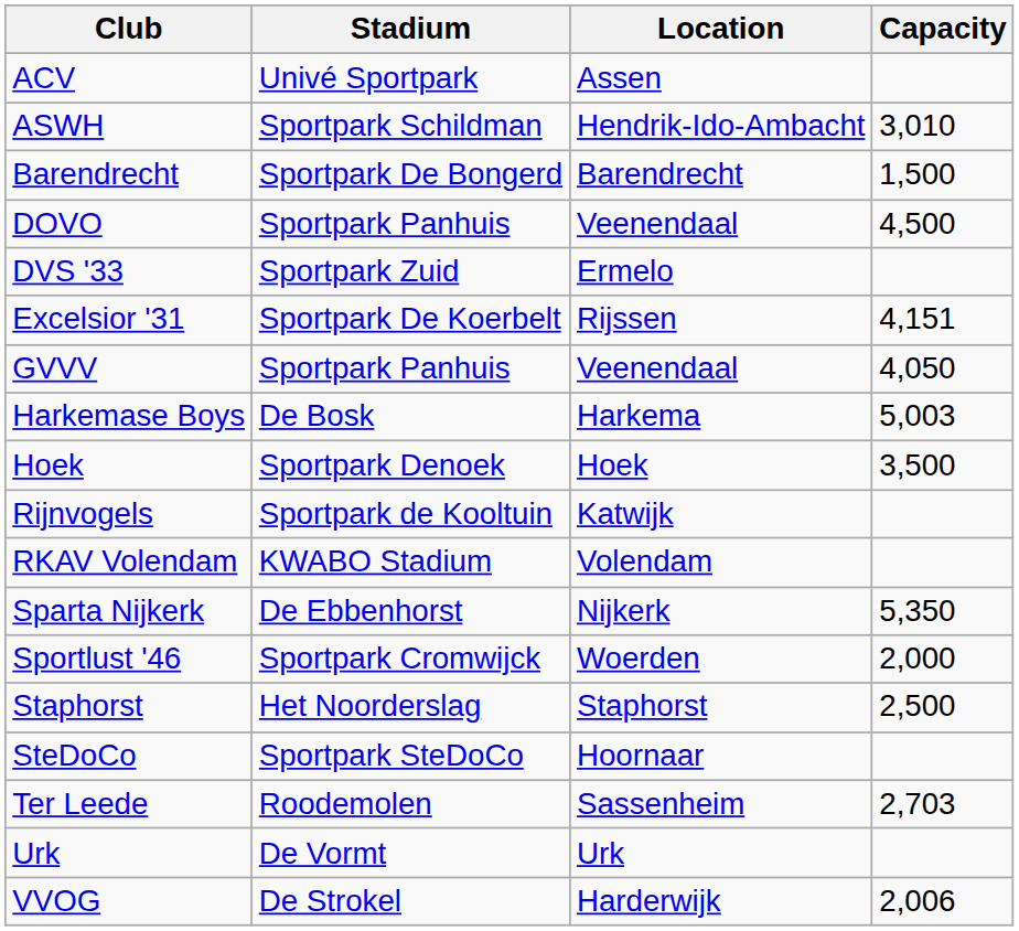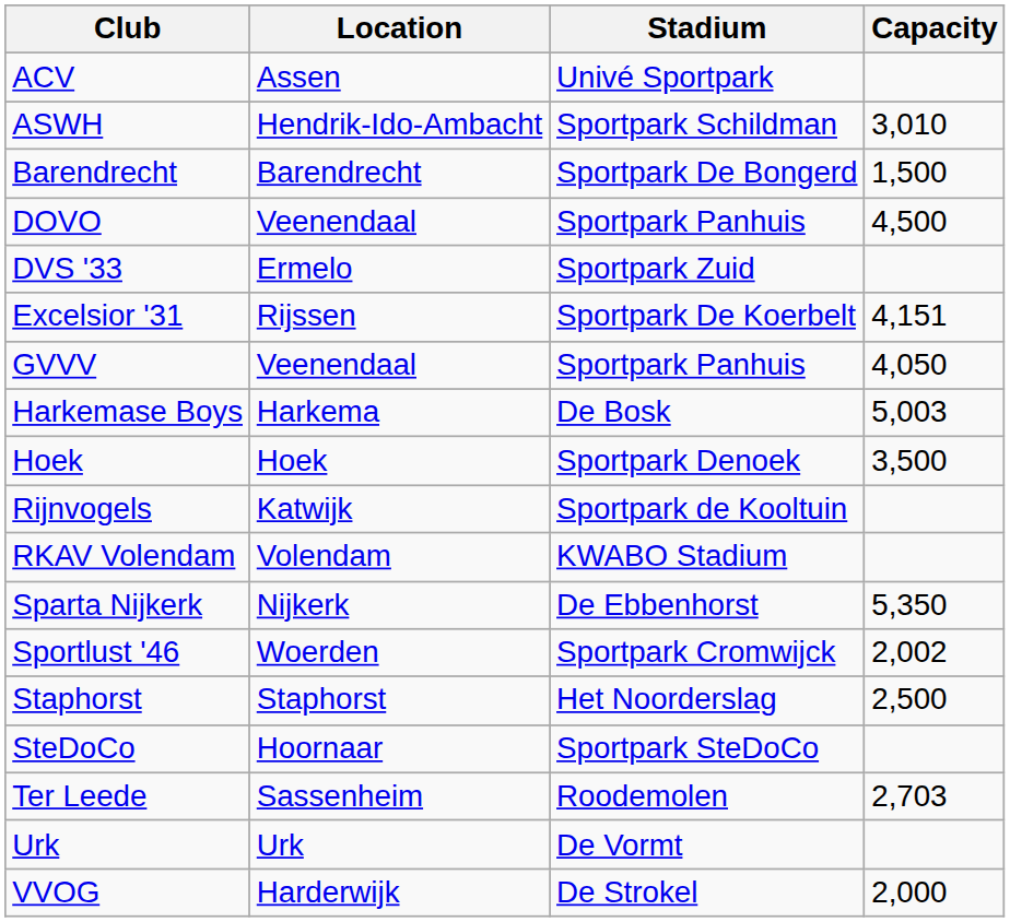 <table class="wikitable sortable">
 <tr>
 <th>Club</th>
+<th>Location</th>
 <th>Stadium</th>
-<th>Location</th>
 <th>Capacity</th>
 </tr>
 <tr>
 <td><a href='#'>ACV</a></td>
+<td><a href='#'>Assen</a></td>
 <td><a href='#'>Univé Sportpark</a></td>
-<td><a href='#'>Assen</a></td>
 <td></td>
 </tr>
 <tr>
 <td><a href='#'>ASWH</a></td>
+<td><a href='#'>Hendrik-Ido-Ambacht</a></td>
 <td><a href='#'>Sportpark Schildman</a></td>
-<td><a href='#'>Hendrik-Ido-Ambacht</a></td>
 <td>3,010</td>
 </tr>
 <tr>
 <td><a href='#'>Barendrecht</a></td>
+<td><a href='#'>Barendrecht</a></td>
 <td><a href='#'>Sportpark De Bongerd</a></td>
-<td><a href='#'>Barendrecht</a></td>
 <td>1,500</td>
 </tr>
 <tr>
 <td><a href='#'>DOVO</a></td>
+<td><a href='#'>Veenendaal</a></td>
 <td><a href='#'>Sportpark Panhuis</a></td>
-<td><a href='#'>Veenendaal</a></td>
 <td>4,500</td>
 </tr>
 <tr>
 <td><a href='#'>DVS '33</a></td>
+<td><a href='#'>Ermelo</a></td>
 <td><a href='#'>Sportpark Zuid</a></td>
-<td><a href='#'>Ermelo</a></td>
 <td></td>
 </tr>
 <tr>
 <td><a href='#'>Excelsior '31</a></td>
+<td><a href='#'>Rijssen</a></td>
 <td><a href='#'>Sportpark De Koerbelt</a></td>
-<td><a href='#'>Rijssen</a></td>
 <td>4,151</td>
 </tr>
 <tr>
 <td><a href='#'>GVVV</a></td>
+<td><a href='#'>Veenendaal</a></td>
 <td><a href='#'>Sportpark Panhuis</a></td>
-<td><a href='#'>Veenendaal</a></td>
 <td>4,050</td>
 </tr>
 <tr>
 <td><a href='#'>Harkemase Boys</a></td>
+<td><a href='#'>Harkema</a></td>
 <td><a href='#'>De Bosk</a></td>
-<td><a href='#'>Harkema</a></td>
 <td>5,003</td>
 </tr>
 <tr>
 <td><a href='#'>Hoek</a></td>
+<td><a href='#'>Hoek</a></td>
 <td><a href='#'>Sportpark Denoek</a></td>
-<td><a href='#'>Hoek</a></td>
 <td>3,500</td>
 </tr>
 <tr>
 <td><a href='#'>Rijnvogels</a></td>
+<td><a href='#'>Katwijk</a></td>
 <td><a href='#'>Sportpark de Kooltuin</a></td>
-<td><a href='#'>Katwijk</a></td>
 <td></td>
 </tr>
 <tr>
 <td><a href='#'>RKAV Volendam</a></td>
+<td><a href='#'>Volendam</a></td>
 <td><a href='#'>KWABO Stadium</a></td>
-<td><a href='#'>Volendam</a></td>
 <td></td>
 </tr>
 <tr>
 <td><a href='#'>Sparta Nijkerk</a></td>
+<td><a href='#'>Nijkerk</a></td>
 <td><a href='#'>De Ebbenhorst</a></td>
-<td><a href='#'>Nijkerk</a></td>
 <td>5,350</td>
 </tr>
 <tr>
 <td><a href='#'>Sportlust '46</a></td>
+<td><a href='#'>Woerden</a></td>
 <td><a href='#'>Sportpark Cromwijck</a></td>
-<td><a href='#'>Woerden</a></td>
-<td>2,000</td>
+<td>2,002</td>
 </tr>
 <tr>
 <td><a href='#'>Staphorst</a></td>
+<td><a href='#'>Staphorst</a></td>
 <td><a href='#'>Het Noorderslag</a></td>
-<td><a href='#'>Staphorst</a></td>
 <td>2,500</td>
 </tr>
 <tr>
 <td><a href='#'>SteDoCo</a></td>
+<td><a href='#'>Hoornaar</a></td>
 <td><a href='#'>Sportpark SteDoCo</a></td>
-<td><a href='#'>Hoornaar</a></td>
 <td></td>
 </tr>
 <tr>
 <td><a href='#'>Ter Leede</a></td>
+<td><a href='#'>Sassenheim</a></td>
 <td><a href='#'>Roodemolen</a></td>
-<td><a href='#'>Sassenheim</a></td>
 <td>2,703</td>
 </tr>
 <tr>
 <td><a href='#'>Urk</a></td>
+<td><a href='#'>Urk</a></td>
 <td><a href='#'>De Vormt</a></td>
-<td><a href='#'>Urk</a></td>
 <td></td>
 </tr>
 <tr>
 <td><a href='#'>VVOG</a></td>
+<td><a href='#'>Harderwijk</a></td>
 <td><a href='#'>De Strokel</a></td>
-<td><a href='#'>Harderwijk</a></td>
-<td>2,006</td>
+<td>2,000</td>
 </tr>
 </table>
